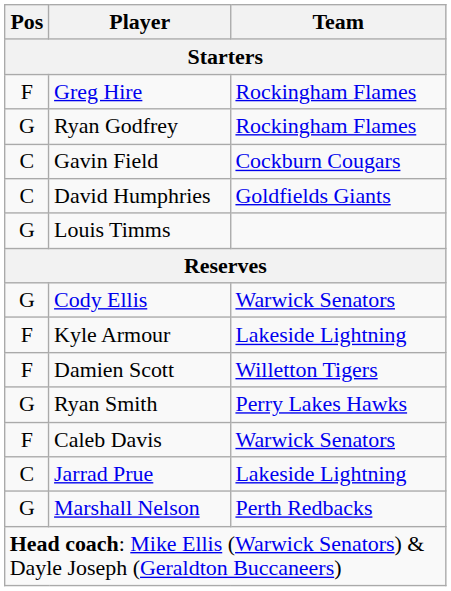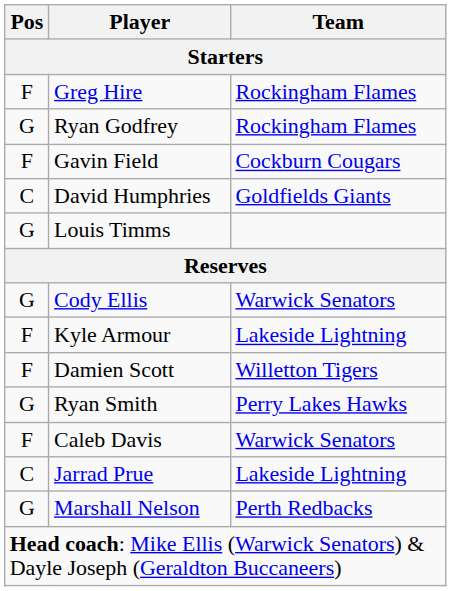 <table class="wikitable" style="text-align:center">
 <tr>
 <th scope="col" width="25px">Pos</th>
 <th scope="col" width="125px">Player</th>
 <th scope="col" width="150px">Team</th>
 </tr>
 <tr>
 <th scope="col" colspan="3">Starters</th>
 </tr>
 <tr>
 <td>F</td>
 <td style="text-align:left"><a href='#'>Greg Hire</a></td>
 <td style="text-align:left"><a href='#'>Rockingham Flames</a></td>
 </tr>
 <tr>
 <td>G</td>
 <td style="text-align:left">Ryan Godfrey</td>
 <td style="text-align:left"><a href='#'>Rockingham Flames</a></td>
 </tr>
 <tr>
-<td>C</td>
+<td>F</td>
 <td style="text-align:left">Gavin Field</td>
 <td style="text-align:left"><a href='#'>Cockburn Cougars</a></td>
 </tr>
 <tr>
 <td>C</td>
 <td style="text-align:left">David Humphries</td>
 <td style="text-align:left"><a href='#'>Goldfields Giants</a></td>
 </tr>
 <tr>
 <td>G</td>
 <td style="text-align:left">Louis Timms</td>
 <td style="text-align:left"></td>
 </tr>
 <tr>
 <th scope="col" colspan="3">Reserves</th>
 </tr>
 <tr>
 <td>G</td>
 <td style="text-align:left"><a href='#'>Cody Ellis</a></td>
 <td style="text-align:left"><a href='#'>Warwick Senators</a></td>
 </tr>
 <tr>
 <td>F</td>
 <td style="text-align:left">Kyle Armour</td>
 <td style="text-align:left"><a href='#'>Lakeside Lightning</a></td>
 </tr>
 <tr>
 <td>F</td>
 <td style="text-align:left">Damien Scott</td>
 <td style="text-align:left"><a href='#'>Willetton Tigers</a></td>
 </tr>
 <tr>
 <td>G</td>
 <td style="text-align:left">Ryan Smith</td>
 <td style="text-align:left"><a href='#'>Perry Lakes Hawks</a></td>
 </tr>
 <tr>
 <td>F</td>
 <td style="text-align:left">Caleb Davis</td>
 <td style="text-align:left"><a href='#'>Warwick Senators</a></td>
 </tr>
 <tr>
 <td>C</td>
 <td style="text-align:left"><a href='#'>Jarrad Prue</a></td>
 <td style="text-align:left"><a href='#'>Lakeside Lightning</a></td>
 </tr>
 <tr>
 <td>G</td>
 <td style="text-align:left"><a href='#'>Marshall Nelson</a></td>
 <td style="text-align:left"><a href='#'>Perth Redbacks</a></td>
 </tr>
 <tr>
 <td style="text-align:left" colspan="3"><strong>Head coach</strong>: <a href='#'>Mike Ellis</a> (<a href='#'>Warwick Senators</a>) & Dayle Joseph (<a href='#'>Geraldton Buccaneers</a>)</td>
 </tr>
 </table>
